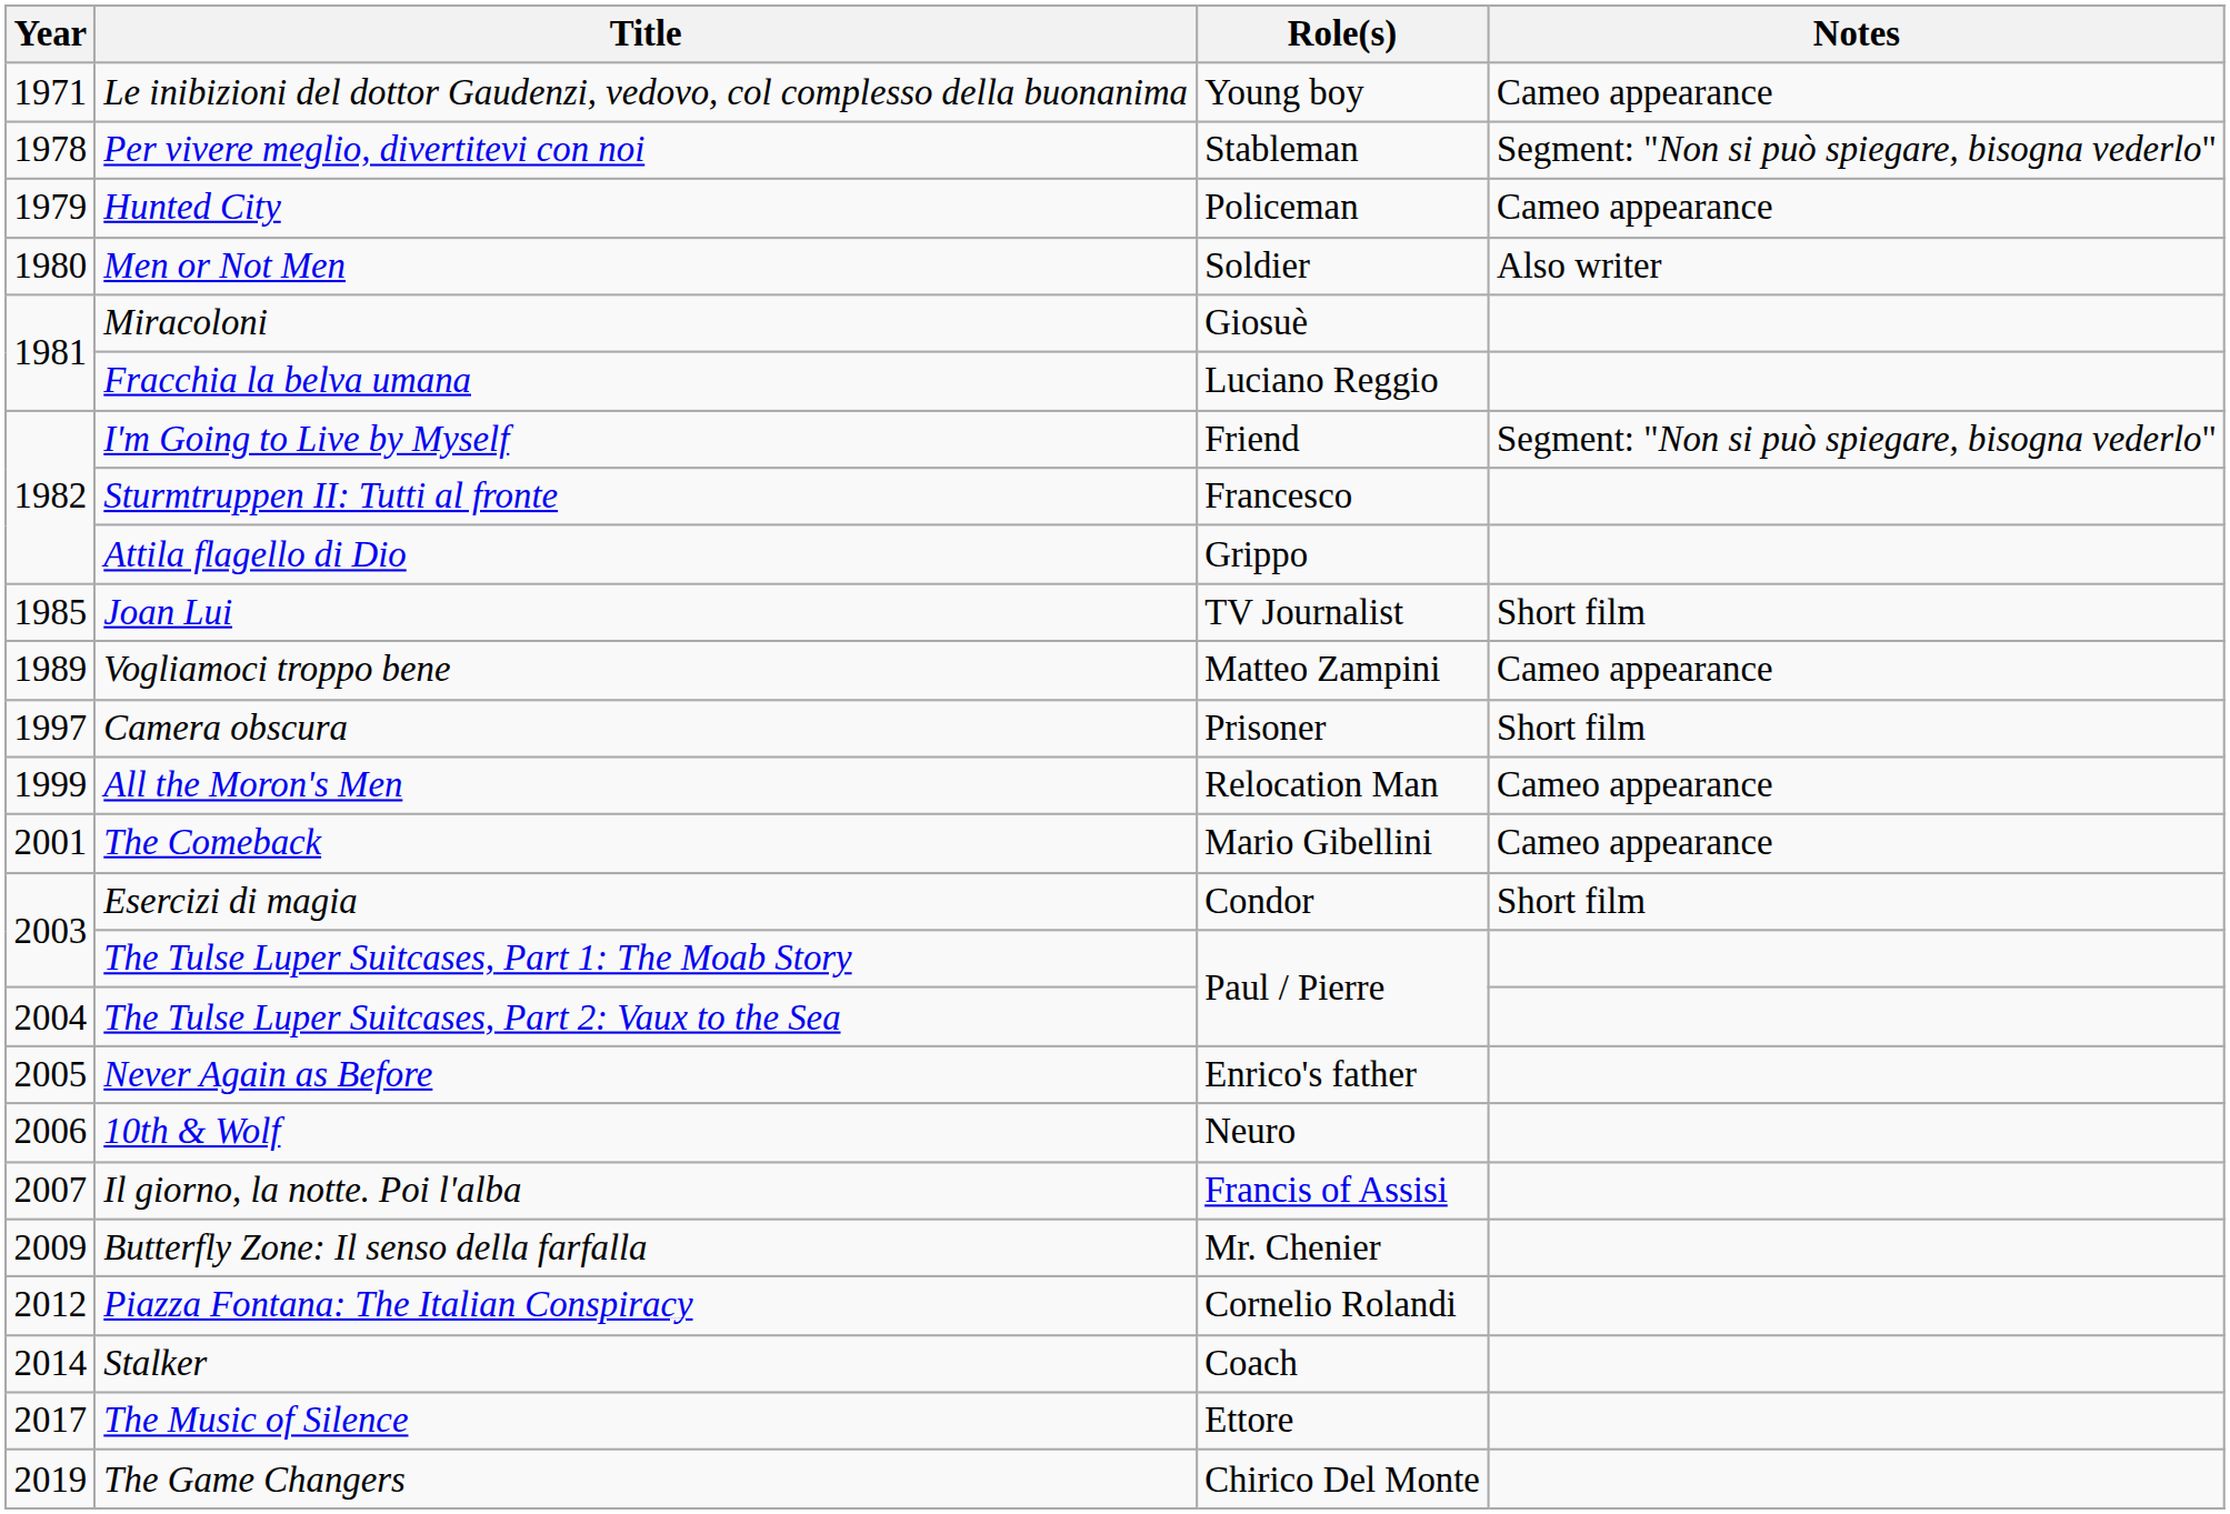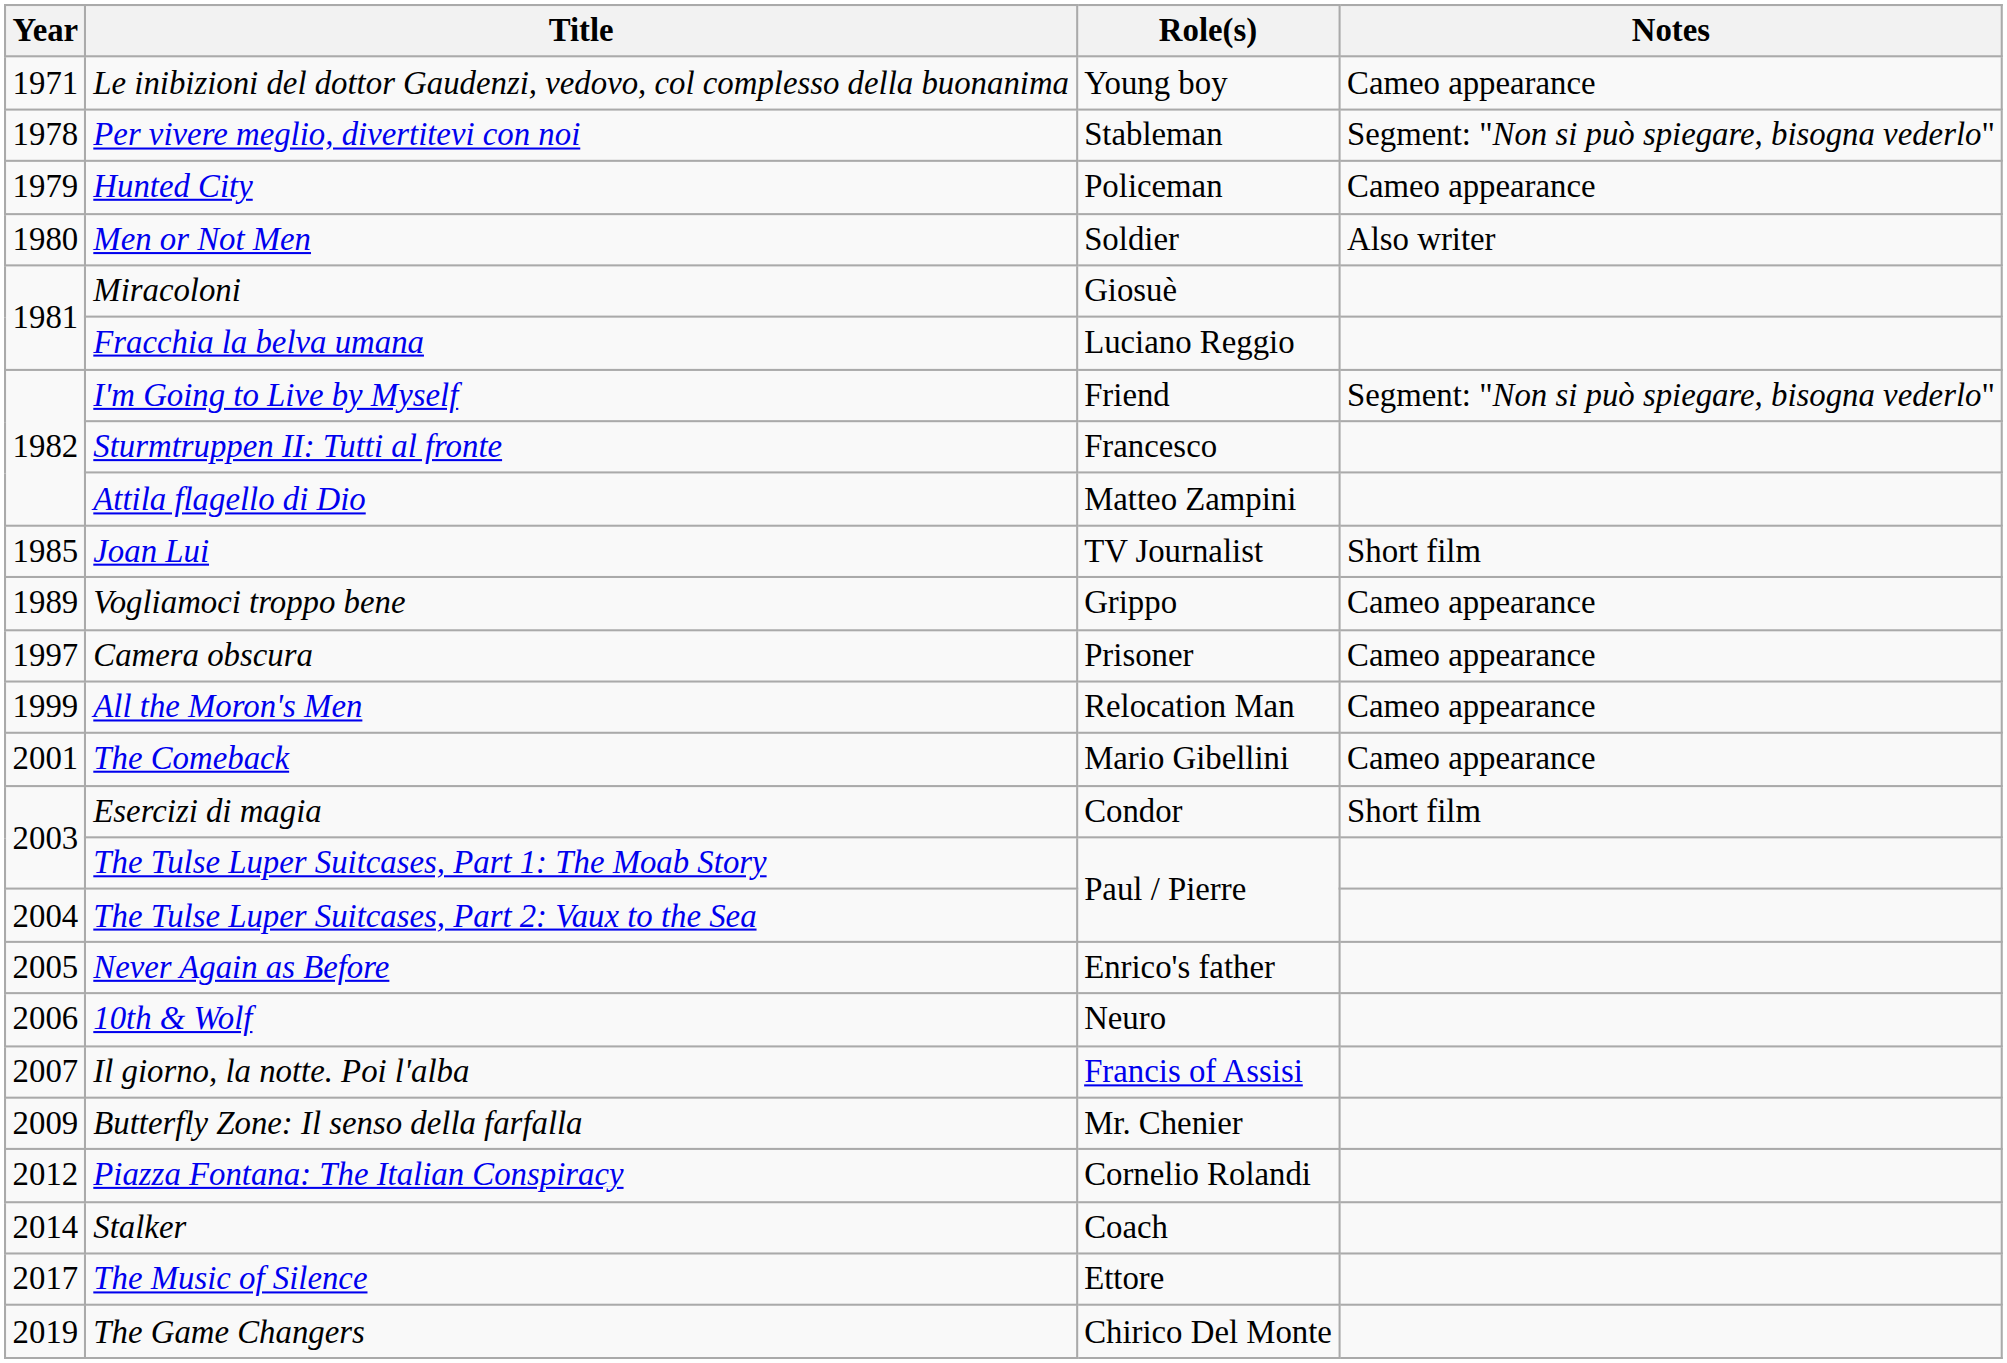 <table class="wikitable plainrowheaders sortable">
 <tr>
 <th scope="col">Year</th>
 <th scope="col">Title</th>
 <th scope="col">Role(s)</th>
 <th scope="col" class="unsortable">Notes</th>
 </tr>
 <tr>
 <td>1971</td>
 <td><em>Le inibizioni del dottor Gaudenzi, vedovo, col complesso della buonanima</em></td>
 <td>Young boy</td>
 <td>Cameo appearance</td>
 </tr>
 <tr>
 <td>1978</td>
 <td><em><a href='#'>Per vivere meglio, divertitevi con noi</a></em></td>
 <td>Stableman</td>
 <td>Segment: "<em>Non si può spiegare, bisogna vederlo</em>"</td>
 </tr>
 <tr>
 <td>1979</td>
 <td><em><a href='#'>Hunted City</a></em></td>
 <td>Policeman</td>
 <td>Cameo appearance</td>
 </tr>
 <tr>
 <td>1980</td>
 <td><em><a href='#'>Men or Not Men</a></em></td>
 <td>Soldier</td>
 <td>Also writer </td>
 </tr>
 <tr>
 <td rowspan="2">1981</td>
 <td><em>Miracoloni</em></td>
 <td>Giosuè</td>
 <td></td>
 </tr>
 <tr>
 <td><em><a href='#'>Fracchia la belva umana</a></em></td>
 <td>Luciano Reggio</td>
 <td></td>
 </tr>
 <tr>
 <td rowspan="3">1982</td>
 <td><em><a href='#'>I'm Going to Live by Myself</a></em></td>
 <td>Friend</td>
 <td>Segment: "<em>Non si può spiegare, bisogna vederlo</em>"</td>
 </tr>
 <tr>
 <td><em><a href='#'>Sturmtruppen II: Tutti al fronte</a></em></td>
 <td>Francesco</td>
 <td></td>
 </tr>
 <tr>
 <td><em><a href='#'>Attila flagello di Dio</a></em></td>
-<td>Grippo</td>
+<td>Matteo Zampini</td>
 <td></td>
 </tr>
 <tr>
 <td>1985</td>
 <td><em><a href='#'>Joan Lui</a></em></td>
 <td>TV Journalist</td>
 <td>Short film</td>
 </tr>
 <tr>
 <td>1989</td>
 <td><em>Vogliamoci troppo bene</em></td>
-<td>Matteo Zampini</td>
+<td>Grippo</td>
 <td>Cameo appearance</td>
 </tr>
 <tr>
 <td>1997</td>
 <td><em>Camera obscura</em></td>
 <td>Prisoner</td>
-<td>Short film</td>
+<td>Cameo appearance</td>
 </tr>
 <tr>
 <td>1999</td>
 <td><em><a href='#'>All the Moron's Men</a></em></td>
 <td>Relocation Man</td>
 <td>Cameo appearance</td>
 </tr>
 <tr>
 <td>2001</td>
 <td><em><a href='#'>The Comeback</a></em></td>
 <td>Mario Gibellini</td>
 <td>Cameo appearance</td>
 </tr>
 <tr>
 <td rowspan="2">2003</td>
 <td><em>Esercizi di magia</em></td>
 <td>Condor</td>
 <td>Short film</td>
 </tr>
 <tr>
 <td><em><a href='#'>The Tulse Luper Suitcases, Part 1: The Moab Story</a></em></td>
 <td rowspan="2">Paul / Pierre</td>
 <td></td>
 </tr>
 <tr>
 <td>2004</td>
 <td><em><a href='#'>The Tulse Luper Suitcases, Part 2: Vaux to the Sea</a></em></td>
 <td></td>
 </tr>
 <tr>
 <td>2005</td>
 <td><em><a href='#'>Never Again as Before</a></em></td>
 <td>Enrico's father</td>
 <td></td>
 </tr>
 <tr>
 <td>2006</td>
 <td><em><a href='#'>10th & Wolf</a></em></td>
 <td>Neuro</td>
 <td></td>
 </tr>
 <tr>
 <td>2007</td>
 <td><em>Il giorno, la notte. Poi l'alba</em></td>
 <td><a href='#'>Francis of Assisi</a></td>
 <td></td>
 </tr>
 <tr>
 <td>2009</td>
 <td><em>Butterfly Zone: Il senso della farfalla</em></td>
 <td>Mr. Chenier</td>
 <td></td>
 </tr>
 <tr>
 <td>2012</td>
 <td><em><a href='#'>Piazza Fontana: The Italian Conspiracy</a></em></td>
 <td>Cornelio Rolandi</td>
 <td></td>
 </tr>
 <tr>
 <td>2014</td>
 <td><em>Stalker</em></td>
 <td>Coach</td>
 <td></td>
 </tr>
 <tr>
 <td>2017</td>
 <td><em><a href='#'>The Music of Silence</a></em></td>
 <td>Ettore</td>
 <td></td>
 </tr>
 <tr>
 <td>2019</td>
 <td><em>The Game Changers</em></td>
 <td>Chirico Del Monte</td>
 <td></td>
 </tr>
 </table>
